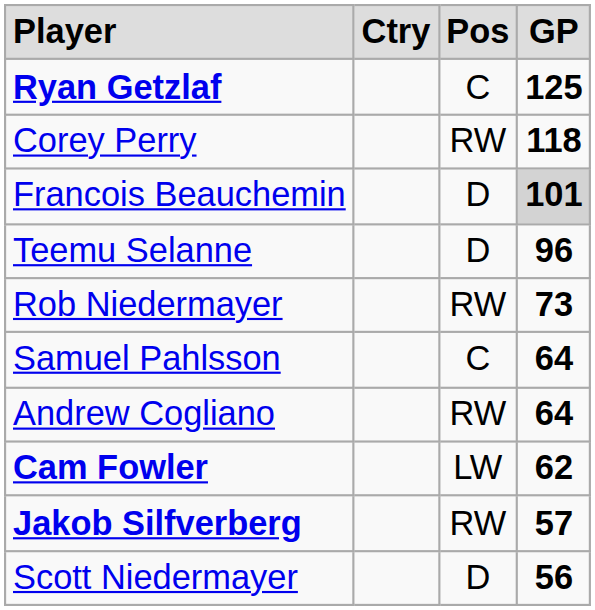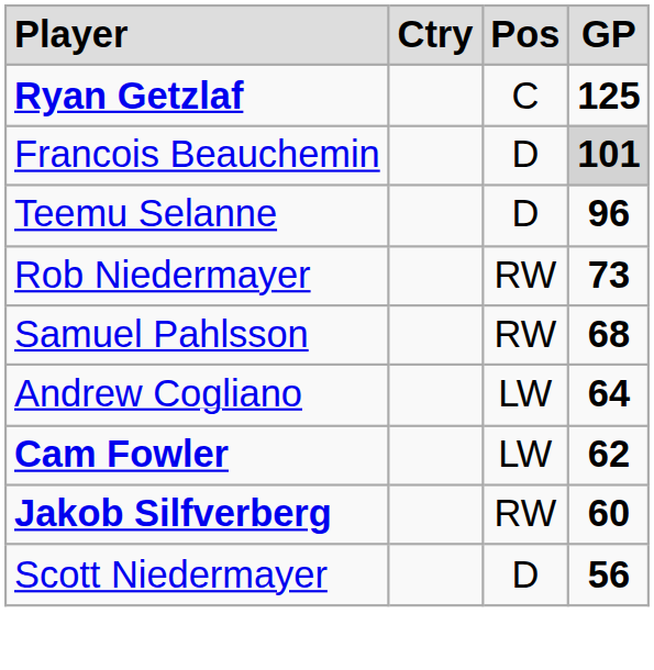 <table class="wikitable">
 <tr align="center" style="font-weight:bold; background-color:#dddddd;" |>
 <td align="left">Player</td>
 <td>Ctry</td>
 <td>Pos</td>
 <td>GP</td>
 </tr>
 <tr align="center">
 <td align="left"><strong><a href='#'>Ryan Getzlaf</a></strong></td>
 <td></td>
 <td>C</td>
 <td><strong>125</strong></td>
-</tr>
-<tr align="center">
-<td align="left"><a href='#'>Corey Perry</a></td>
-<td></td>
-<td>RW</td>
-<td><strong>118</strong></td>
 </tr>
 <tr align="center">
 <td align="left"><a href='#'>Francois Beauchemin</a></td>
 <td></td>
 <td>D</td>
 <td style="background: lightgrey;"><strong>101</strong></td>
 </tr>
 <tr align="center">
 <td align="left"><a href='#'>Teemu Selanne</a></td>
 <td></td>
 <td>D</td>
 <td><strong>96</strong></td>
 </tr>
 <tr align="center">
 <td align="left"><a href='#'>Rob Niedermayer</a></td>
 <td></td>
 <td>RW</td>
 <td><strong>73</strong></td>
 </tr>
 <tr align="center">
 <td align="left"><a href='#'>Samuel Pahlsson</a></td>
 <td></td>
-<td>C</td>
-<td><strong>64</strong></td>
+<td>RW</td>
+<td><strong>68</strong></td>
 </tr>
 <tr align="center">
 <td align="left"><a href='#'>Andrew Cogliano</a></td>
 <td></td>
-<td>RW</td>
+<td>LW</td>
 <td><strong>64</strong></td>
 </tr>
 <tr align="center">
 <td align="left"><strong><a href='#'>Cam Fowler</a></strong></td>
 <td></td>
 <td>LW</td>
 <td><strong>62</strong></td>
 </tr>
 <tr align="center">
 <td align="left"><strong><a href='#'>Jakob Silfverberg</a></strong></td>
 <td></td>
 <td>RW</td>
-<td><strong>57</strong></td>
+<td><strong>60</strong></td>
 </tr>
 <tr align="center">
 <td align="left"><a href='#'>Scott Niedermayer</a></td>
 <td></td>
 <td>D</td>
 <td><strong>56</strong></td>
 </tr>
 </table>
